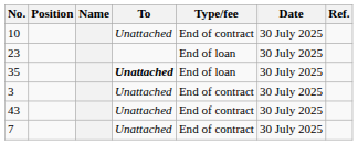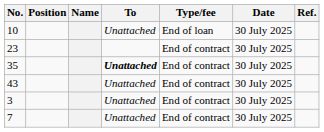 <table class="wikitable plainrowheaders sortable" style="text-align:center; text-align:left">
 <tr>
 <th>No.</th>
 <th>Position</th>
 <th>Name</th>
 <th>To</th>
 <th>Type/fee</th>
 <th>Date</th>
 <th>Ref.</th>
 </tr>
 <tr>
 <td>10</td>
 <td></td>
 <th scope="row"></th>
 <td><em>Unattached</em></td>
-<td>End of contract</td>
+<td>End of loan</td>
 <td>30 July 2025</td>
 <td></td>
 </tr>
 <tr>
 <td>23</td>
 <td></td>
 <th scope="row"></th>
 <td></td>
-<td>End of loan</td>
+<td>End of contract</td>
 <td>30 July 2025</td>
 <td></td>
 </tr>
 <tr>
 <td>35</td>
 <td></td>
 <th scope="row"></th>
 <td><strong><em>Unattached</em></strong></td>
-<td>End of loan</td>
+<td>End of contract</td>
 <td>30 July 2025</td>
 <td></td>
 </tr>
 <tr>
-<td>3</td>
+<td>43</td>
 <td></td>
 <th scope="row"></th>
 <td><em>Unattached</em></td>
 <td>End of contract</td>
 <td>30 July 2025</td>
 <td></td>
 </tr>
 <tr>
-<td>43</td>
+<td>3</td>
 <td></td>
 <th scope="row"></th>
 <td><em>Unattached</em></td>
 <td>End of contract</td>
 <td>30 July 2025</td>
 <td></td>
 </tr>
 <tr>
 <td>7</td>
 <td></td>
 <th scope="row"></th>
 <td><em>Unattached</em></td>
 <td>End of contract</td>
 <td>30 July 2025</td>
 <td></td>
 </tr>
 </table>
